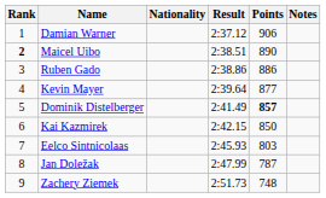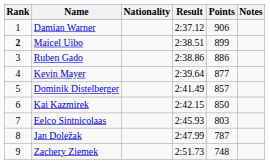 <table class="wikitable sortable" style="text-align:center">
 <tr>
 <th>Rank</th>
 <th>Name</th>
 <th>Nationality</th>
 <th>Result</th>
 <th>Points</th>
 <th>Notes</th>
 </tr>
 <tr>
 <td>1</td>
 <td align=left><a href='#'>Damian Warner</a></td>
 <td align=left></td>
 <td>2:37.12</td>
 <td>906</td>
 <td></td>
 </tr>
 <tr>
 <td><strong>2</strong></td>
 <td align=left><a href='#'>Maicel Uibo</a></td>
 <td align=left></td>
 <td>2:38.51</td>
-<td>890</td>
+<td>899</td>
 <td></td>
 </tr>
 <tr>
 <td>3</td>
 <td align=left><a href='#'>Ruben Gado</a></td>
 <td align=left></td>
 <td>2:38.86</td>
 <td>886</td>
 <td></td>
 </tr>
 <tr>
 <td>4</td>
 <td align=left><a href='#'>Kevin Mayer</a></td>
 <td align=left></td>
 <td>2:39.64</td>
 <td>877</td>
 <td></td>
 </tr>
 <tr>
 <td>5</td>
 <td align=left><a href='#'>Dominik Distelberger</a></td>
 <td align=left></td>
 <td>2:41.49</td>
-<td><strong>857</strong></td>
+<td>857</td>
 <td></td>
 </tr>
 <tr>
 <td>6</td>
 <td align=left><a href='#'>Kai Kazmirek</a></td>
 <td align=left></td>
 <td>2:42.15</td>
 <td>850</td>
 <td></td>
 </tr>
 <tr>
 <td>7</td>
 <td align=left><a href='#'>Eelco Sintnicolaas</a></td>
 <td align=left></td>
 <td>2:45.93</td>
 <td>803</td>
 <td></td>
 </tr>
 <tr>
 <td>8</td>
 <td align=left><a href='#'>Jan Doležak</a></td>
 <td align=left></td>
 <td>2:47.99</td>
 <td>787</td>
 <td></td>
 </tr>
 <tr>
 <td>9</td>
 <td align=left><a href='#'>Zachery Ziemek</a></td>
 <td align=left></td>
 <td>2:51.73</td>
 <td>748</td>
 <td></td>
 </tr>
 </table>
